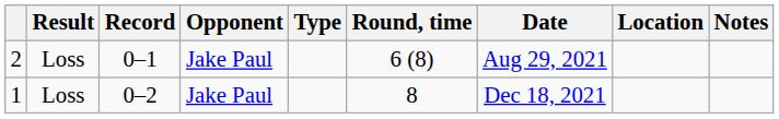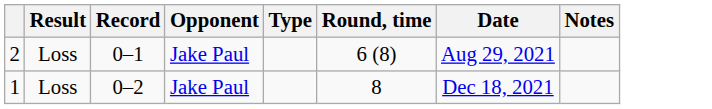 <table class="wikitable" style="text-align:center">
 <tr>
 <th></th>
 <th>Result</th>
 <th>Record</th>
 <th>Opponent</th>
 <th>Type</th>
 <th>Round, time</th>
 <th>Date</th>
-<th>Location</th>
 <th>Notes</th>
 </tr>
 <tr>
 <td>2</td>
 <td>Loss</td>
 <td>0–1</td>
 <td align=left><a href='#'>Jake Paul</a></td>
 <td></td>
 <td>6 (8) </td>
 <td><a href='#'>Aug 29, 2021</a></td>
-<td align=left></td>
 <td></td>
 </tr>
 <tr>
 <td>1</td>
 <td>Loss</td>
 <td>0–2</td>
 <td style="text-align:left;"><a href='#'>Jake Paul</a></td>
 <td></td>
 <td>8</td>
 <td><a href='#'>Dec 18, 2021</a></td>
-<td style="text-align:left;"></td>
 <td></td>
 </tr>
 </table>
